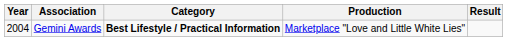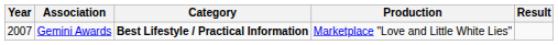 <table class="wikitable sortable">
 <tr>
 <th>Year</th>
 <th>Association</th>
 <th>Category</th>
 <th>Production</th>
 <th>Result</th>
 </tr>
 <tr>
-<td>2004</td>
+<td>2007</td>
 <td><a href='#'>Gemini Awards</a></td>
 <td><strong>Best Lifestyle / Practical Information</strong></td>
 <td><a href='#'>Marketplace</a> "Love and Little White Lies"</td>
 <td></td>
 </tr>
 </table>
